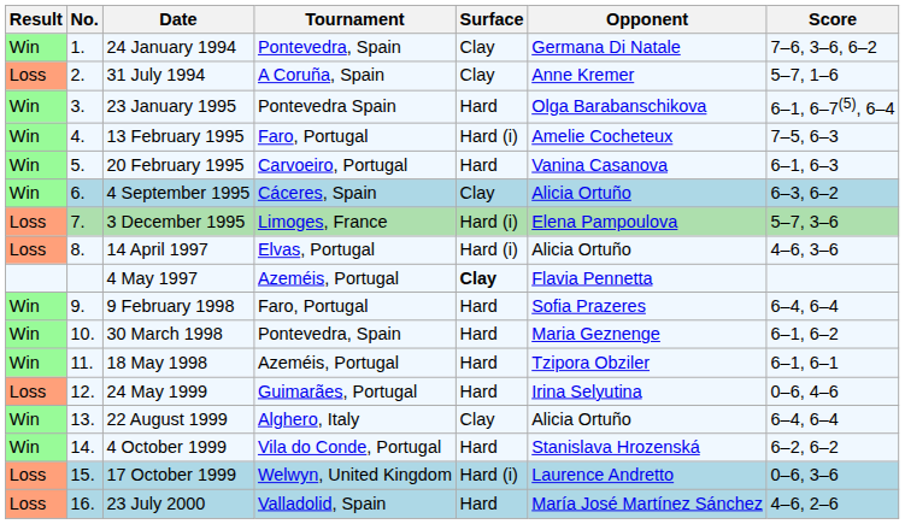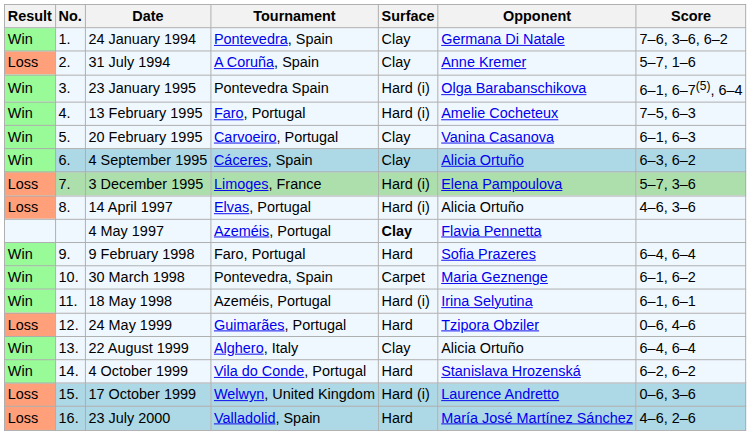 <table class="sortable wikitable" style="font-size:97%;">
 <tr>
 <th>Result</th>
 <th>No.</th>
 <th>Date</th>
 <th>Tournament</th>
 <th>Surface</th>
 <th>Opponent</th>
 <th>Score</th>
 </tr>
 <tr bgcolor="#f0f8ff">
 <td style="background:#98fb98;">Win</td>
 <td>1.</td>
 <td>24 January 1994</td>
 <td><a href='#'>Pontevedra</a>, Spain</td>
 <td>Clay</td>
 <td> <a href='#'>Germana Di Natale</a></td>
 <td>7–6, 3–6, 6–2</td>
 </tr>
 <tr bgcolor="#f0f8ff">
 <td style="background:#ffa07a;">Loss</td>
 <td>2.</td>
 <td>31 July 1994</td>
 <td><a href='#'>A Coruña</a>, Spain</td>
 <td>Clay</td>
 <td> <a href='#'>Anne Kremer</a></td>
 <td>5–7, 1–6</td>
 </tr>
 <tr bgcolor=f0f8ff>
 <td style="background:#98fb98;">Win</td>
 <td>3.</td>
 <td>23 January 1995</td>
 <td>Pontevedra Spain</td>
-<td>Hard</td>
+<td>Hard (i)</td>
 <td> <a href='#'>Olga Barabanschikova</a></td>
 <td>6–1, 6–7<sup>(5)</sup>, 6–4</td>
 </tr>
 <tr bgcolor=f0f8ff>
 <td style="background:#98fb98;">Win</td>
 <td>4.</td>
 <td>13 February 1995</td>
 <td><a href='#'>Faro</a>, Portugal</td>
 <td>Hard (i)</td>
 <td> <a href='#'>Amelie Cocheteux</a></td>
 <td>7–5, 6–3</td>
 </tr>
 <tr bgcolor=f0f8ff>
 <td style="background:#98fb98;">Win</td>
 <td>5.</td>
 <td>20 February 1995</td>
 <td><a href='#'>Carvoeiro</a>, Portugal</td>
-<td>Hard</td>
+<td>Clay</td>
 <td> <a href='#'>Vanina Casanova</a></td>
 <td>6–1, 6–3</td>
 </tr>
 <tr bgcolor="lightblue">
 <td style="background:#98fb98;">Win</td>
 <td>6.</td>
 <td>4 September 1995</td>
 <td><a href='#'>Cáceres</a>, Spain</td>
 <td>Clay</td>
 <td> <a href='#'>Alicia Ortuño</a></td>
 <td>6–3, 6–2</td>
 </tr>
 <tr bgcolor="#addfad">
 <td style="background:#ffa07a;">Loss</td>
 <td>7.</td>
 <td>3 December 1995</td>
 <td><a href='#'>Limoges</a>, France</td>
 <td>Hard (i)</td>
 <td> <a href='#'>Elena Pampoulova</a></td>
 <td>5–7, 3–6</td>
 </tr>
 <tr bgcolor="#f0f8ff">
 <td style="background:#ffa07a;">Loss</td>
 <td>8.</td>
 <td>14 April 1997</td>
 <td><a href='#'>Elvas</a>, Portugal</td>
 <td>Hard (i)</td>
 <td> Alicia Ortuño</td>
 <td>4–6, 3–6</td>
 </tr>
 <tr style="background:#f0f8ff;">
 <td></td>
 <td></td>
 <td>4 May 1997</td>
 <td><a href='#'>Azeméis</a>, Portugal</td>
 <td><strong>Clay</strong></td>
 <td> <a href='#'>Flavia Pennetta</a></td>
 <td></td>
 </tr>
 <tr bgcolor="#f0f8ff">
 <td style="background:#98fb98;">Win</td>
 <td>9.</td>
 <td>9 February 1998</td>
 <td>Faro, Portugal</td>
 <td>Hard</td>
 <td> <a href='#'>Sofia Prazeres</a></td>
 <td>6–4, 6–4</td>
 </tr>
 <tr style="background:#f0f8ff;">
 <td style="background:#98fb98;">Win</td>
 <td>10.</td>
 <td>30 March 1998</td>
 <td>Pontevedra, Spain</td>
-<td>Hard</td>
+<td>Carpet</td>
 <td> <a href='#'>Maria Geznenge</a></td>
 <td>6–1, 6–2</td>
 </tr>
 <tr bgcolor="#f0f8ff">
 <td style="background:#98fb98;">Win</td>
 <td>11.</td>
 <td>18 May 1998</td>
 <td>Azeméis, Portugal</td>
-<td>Hard</td>
-<td> <a href='#'>Tzipora Obziler</a></td>
+<td>Hard (i)</td>
+<td> <a href='#'>Irina Selyutina</a></td>
 <td>6–1, 6–1</td>
 </tr>
 <tr style="background:#f0f8ff;">
 <td style="background:#ffa07a;">Loss</td>
 <td>12.</td>
 <td>24 May 1999</td>
 <td><a href='#'>Guimarães</a>, Portugal</td>
 <td>Hard</td>
-<td> <a href='#'>Irina Selyutina</a></td>
+<td> <a href='#'>Tzipora Obziler</a></td>
 <td>0–6, 4–6</td>
 </tr>
 <tr bgcolor="#f0f8ff">
 <td style="background:#98fb98;">Win</td>
 <td>13.</td>
 <td>22 August 1999</td>
 <td><a href='#'>Alghero</a>, Italy</td>
 <td>Clay</td>
 <td> Alicia Ortuño</td>
 <td>6–4, 6–4</td>
 </tr>
 <tr style="background:#f0f8ff;">
 <td style="background:#98fb98;">Win</td>
 <td>14.</td>
 <td>4 October 1999</td>
 <td><a href='#'>Vila do Conde</a>, Portugal</td>
 <td>Hard</td>
 <td> <a href='#'>Stanislava Hrozenská</a></td>
 <td>6–2, 6–2</td>
 </tr>
 <tr bgcolor="lightblue">
 <td style="background:#ffa07a;">Loss</td>
 <td>15.</td>
 <td>17 October 1999</td>
 <td><a href='#'>Welwyn</a>, United Kingdom</td>
 <td>Hard (i)</td>
 <td> <a href='#'>Laurence Andretto</a></td>
 <td>0–6, 3–6</td>
 </tr>
 <tr bgcolor="lightblue">
 <td style="background:#ffa07a;">Loss</td>
 <td>16.</td>
 <td>23 July 2000</td>
 <td><a href='#'>Valladolid</a>, Spain</td>
 <td>Hard</td>
 <td> <a href='#'>María José Martínez Sánchez</a></td>
 <td>4–6, 2–6</td>
 </tr>
 </table>
